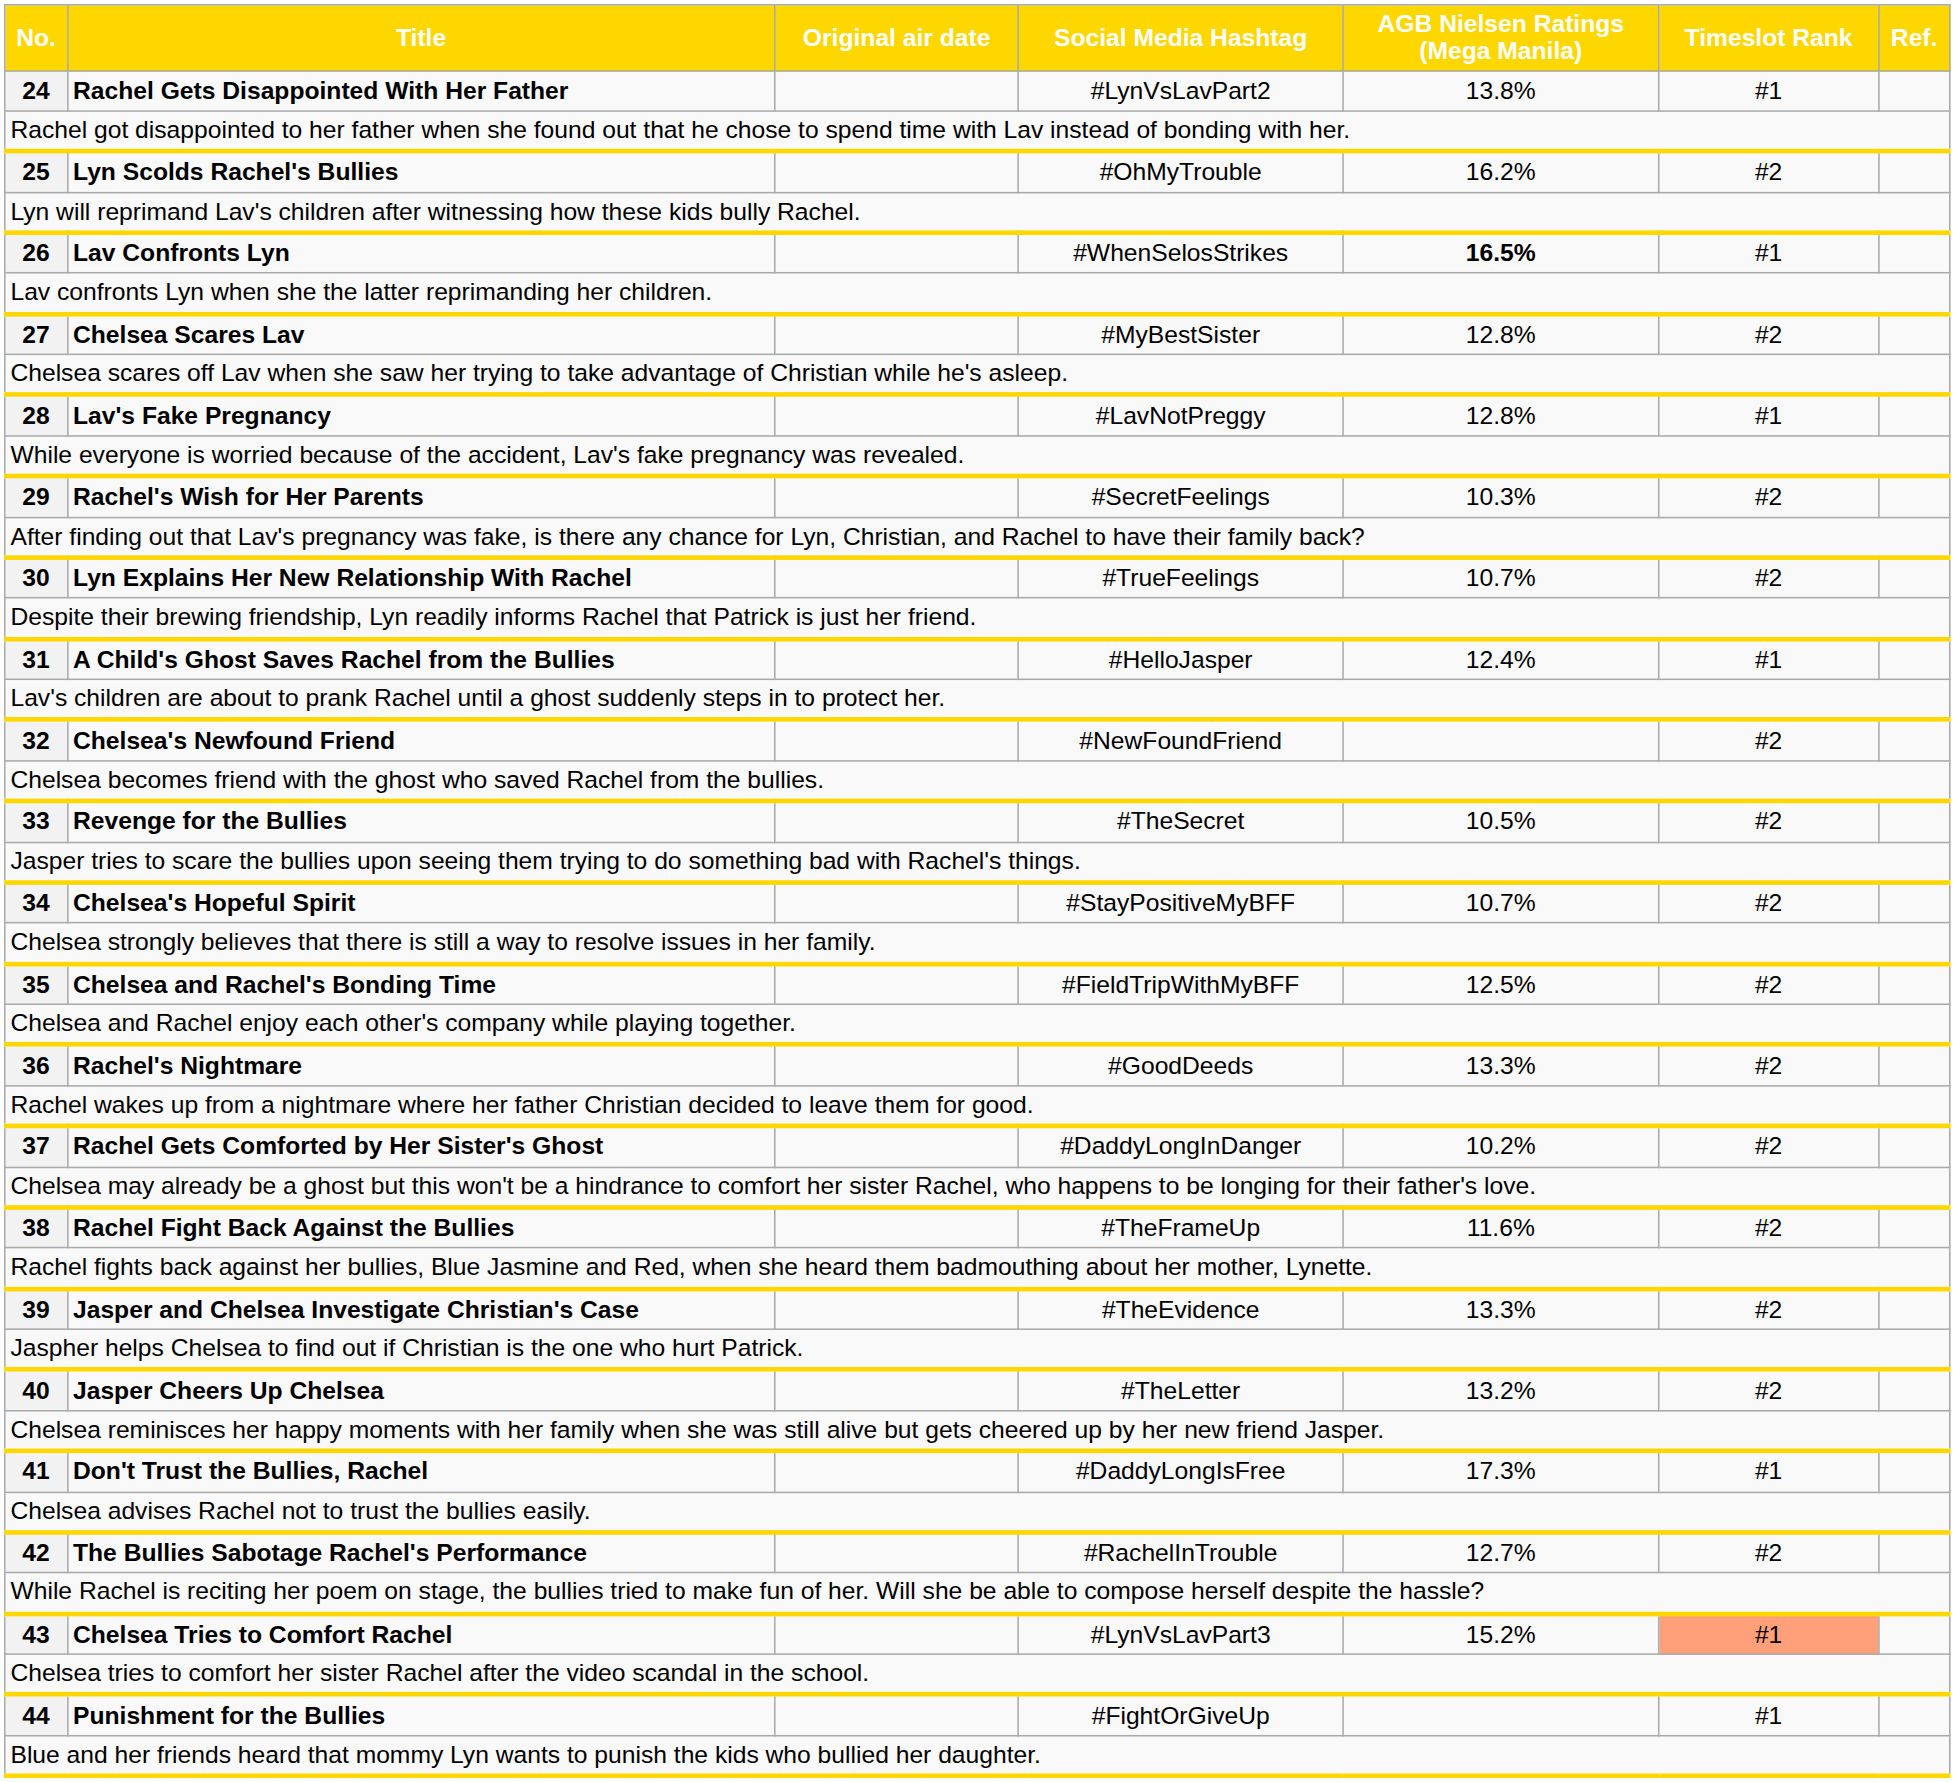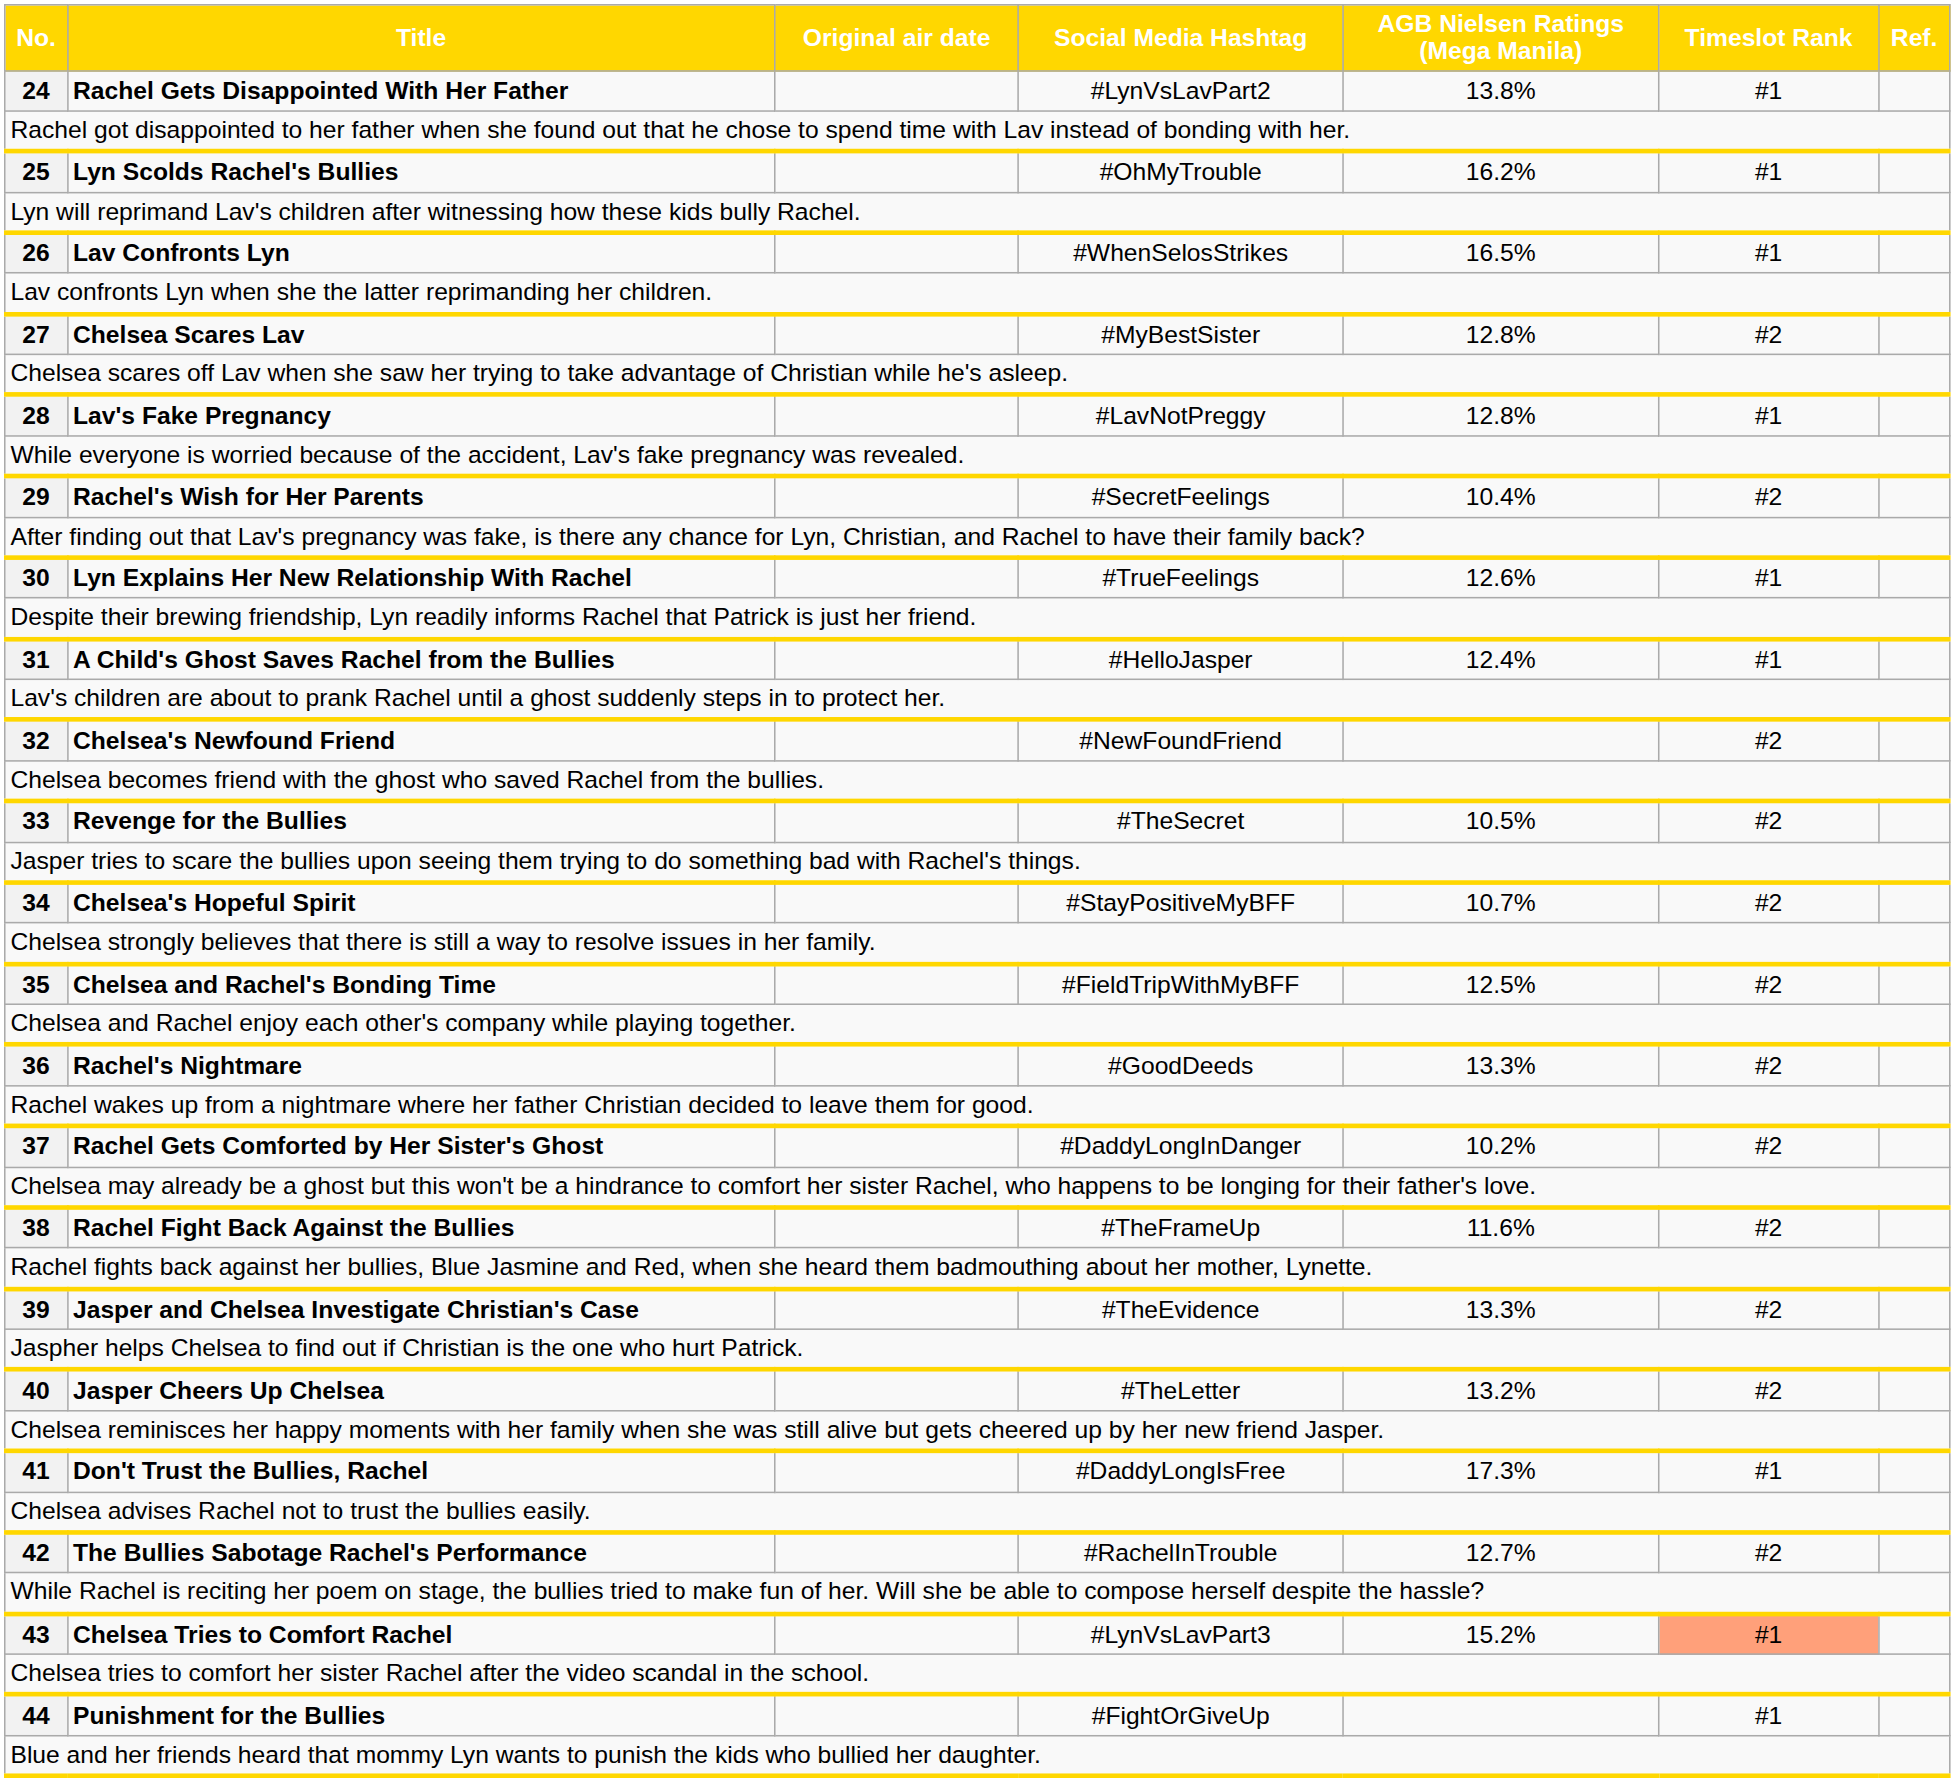 <table class="wikitable" style="text-align:center; font-size:100%; line-height:18px;" width="100%">
 <tr>
 <th style="background:#FFD700; color:#ffffff">No.</th>
 <th style="background:#FFD700; color:#ffffff">Title</th>
 <th style="background:#FFD700; color:#ffffff">Original air date</th>
 <th style="background:#FFD700; color:#ffffff">Social Media Hashtag</th>
 <th style="background:#FFD700; color:#ffffff">AGB Nielsen Ratings<br>(Mega Manila)</th>
 <th style="background:#FFD700; color:#ffffff">Timeslot Rank</th>
 <th style="background:#FFD700; color:#ffffff">Ref.</th>
 </tr>
 <tr>
 <th>24</th>
 <td align="left"><strong>Rachel Gets Disappointed With Her Father</strong></td>
 <td></td>
 <td>#LynVsLavPart2</td>
 <td>13.8%</td>
 <td>#1</td>
 <td></td>
 </tr>
 <tr>
 <td colspan = "7" style="text-align: left; border-bottom: 3px solid #FFD700;">Rachel got disappointed to her father when she found out that he chose to spend time with Lav instead of bonding with her.</td>
 </tr>
 <tr>
 <th>25</th>
 <td align="left"><strong>Lyn Scolds Rachel's Bullies</strong></td>
 <td></td>
 <td>#OhMyTrouble</td>
 <td>16.2%</td>
-<td>#2</td>
+<td>#1</td>
 <td></td>
 </tr>
 <tr>
 <td colspan = "7" style="text-align: left; border-bottom: 3px solid #FFD700;">Lyn will reprimand Lav's children after witnessing how these kids bully Rachel.</td>
 </tr>
 <tr>
 <th>26</th>
 <td align="left"><strong>Lav Confronts Lyn</strong></td>
 <td></td>
 <td>#WhenSelosStrikes</td>
-<td><strong>16.5%</strong></td>
+<td>16.5%</td>
 <td>#1</td>
 <td></td>
 </tr>
 <tr>
 <td colspan = "7" style="text-align: left; border-bottom: 3px solid #FFD700;">Lav confronts Lyn when she the latter reprimanding her children.</td>
 </tr>
 <tr>
 <th>27</th>
 <td align="left"><strong>Chelsea Scares Lav</strong></td>
 <td></td>
 <td>#MyBestSister</td>
 <td>12.8%</td>
 <td>#2</td>
 <td></td>
 </tr>
 <tr>
 <td colspan = "7" style="text-align: left; border-bottom: 3px solid #FFD700;">Chelsea scares off Lav when she saw her trying to take advantage of Christian while he's asleep.</td>
 </tr>
 <tr>
 <th>28</th>
 <td align="left"><strong>Lav's Fake Pregnancy</strong></td>
 <td></td>
 <td>#LavNotPreggy</td>
 <td>12.8%</td>
 <td>#1</td>
 <td></td>
 </tr>
 <tr>
 <td colspan = "7" style="text-align: left; border-bottom: 3px solid #FFD700;">While everyone is worried because of the accident, Lav's fake pregnancy was revealed.</td>
 </tr>
 <tr>
 <th>29</th>
 <td align="left"><strong>Rachel's Wish for Her Parents</strong></td>
 <td></td>
 <td>#SecretFeelings</td>
-<td>10.3%</td>
+<td>10.4%</td>
 <td>#2</td>
 <td></td>
 </tr>
 <tr>
 <td colspan = "7" style="text-align: left; border-bottom: 3px solid #FFD700;">After finding out that Lav's pregnancy was fake, is there any chance for Lyn, Christian, and Rachel to have their family back?</td>
 </tr>
 <tr>
 <th>30</th>
 <td align="left"><strong>Lyn Explains Her New Relationship With Rachel</strong></td>
 <td></td>
 <td>#TrueFeelings</td>
-<td>10.7%</td>
-<td>#2</td>
+<td>12.6%</td>
+<td>#1</td>
 <td></td>
 </tr>
 <tr>
 <td colspan = "7" style="text-align: left; border-bottom: 3px solid #FFD700;">Despite their brewing friendship, Lyn readily informs Rachel that Patrick is just her friend.</td>
 </tr>
 <tr>
 <th>31</th>
 <td align="left"><strong>A Child's Ghost Saves Rachel from the Bullies</strong></td>
 <td></td>
 <td>#HelloJasper</td>
 <td>12.4%</td>
 <td>#1</td>
 <td></td>
 </tr>
 <tr>
 <td colspan = "7" style="text-align: left; border-bottom: 3px solid #FFD700;">Lav's children are about to prank Rachel until a ghost suddenly steps in to protect her.</td>
 </tr>
 <tr>
 <th>32</th>
 <td align="left"><strong>Chelsea's Newfound Friend</strong></td>
 <td></td>
 <td>#NewFoundFriend</td>
 <td></td>
 <td>#2</td>
 <td></td>
 </tr>
 <tr>
 <td colspan = "7" style="text-align: left; border-bottom: 3px solid #FFD700;">Chelsea becomes friend with the ghost who saved Rachel from the bullies.</td>
 </tr>
 <tr>
 <th>33</th>
 <td align="left"><strong>Revenge for the Bullies</strong></td>
 <td></td>
 <td>#TheSecret</td>
 <td>10.5%</td>
 <td>#2</td>
 <td></td>
 </tr>
 <tr>
 <td colspan = "7" style="text-align: left; border-bottom: 3px solid #FFD700;">Jasper tries to scare the bullies upon seeing them trying to do something bad with Rachel's things.</td>
 </tr>
 <tr>
 <th>34</th>
 <td align="left"><strong>Chelsea's Hopeful Spirit</strong></td>
 <td></td>
 <td>#StayPositiveMyBFF</td>
 <td>10.7%</td>
 <td>#2</td>
 <td></td>
 </tr>
 <tr>
 <td colspan = "7" style="text-align: left; border-bottom: 3px solid #FFD700;">Chelsea strongly believes that there is still a way to resolve issues in her family.</td>
 </tr>
 <tr>
 <th>35</th>
 <td align="left"><strong>Chelsea and Rachel's Bonding Time</strong></td>
 <td></td>
 <td>#FieldTripWithMyBFF</td>
 <td>12.5%</td>
 <td>#2</td>
 <td></td>
 </tr>
 <tr>
 <td colspan = "7" style="text-align: left; border-bottom: 3px solid #FFD700;">Chelsea and Rachel enjoy each other's company while playing together.</td>
 </tr>
 <tr>
 <th>36</th>
 <td align="left"><strong>Rachel's Nightmare</strong></td>
 <td></td>
 <td>#GoodDeeds</td>
 <td>13.3%</td>
 <td>#2</td>
 <td></td>
 </tr>
 <tr>
 <td colspan = "7" style="text-align: left; border-bottom: 3px solid #FFD700;">Rachel wakes up from a nightmare where her father Christian decided to leave them for good.</td>
 </tr>
 <tr>
 <th>37</th>
 <td align="left"><strong>Rachel Gets Comforted by Her Sister's Ghost</strong></td>
 <td></td>
 <td>#DaddyLongInDanger</td>
 <td>10.2%</td>
 <td>#2</td>
 <td></td>
 </tr>
 <tr>
 <td colspan = "7" style="text-align: left; border-bottom: 3px solid #FFD700;">Chelsea may already be a ghost but this won't be a hindrance to comfort her sister Rachel, who happens to be longing for their father's love.</td>
 </tr>
 <tr>
 <th>38</th>
 <td align="left"><strong>Rachel Fight Back Against the Bullies</strong></td>
 <td></td>
 <td>#TheFrameUp</td>
 <td>11.6%</td>
 <td>#2</td>
 <td></td>
 </tr>
 <tr>
 <td colspan = "7" style="text-align: left; border-bottom: 3px solid #FFD700;">Rachel fights back against her bullies, Blue Jasmine and Red, when she heard them badmouthing about her mother, Lynette.</td>
 </tr>
 <tr>
 <th>39</th>
 <td align="left"><strong>Jasper and Chelsea Investigate Christian's Case</strong></td>
 <td></td>
 <td>#TheEvidence</td>
 <td>13.3%</td>
 <td>#2</td>
 <td></td>
 </tr>
 <tr>
 <td colspan = "7" style="text-align: left; border-bottom: 3px solid #FFD700;">Jaspher helps Chelsea to find out if Christian is the one who hurt Patrick.</td>
 </tr>
 <tr>
 <th>40</th>
 <td align="left"><strong>Jasper Cheers Up Chelsea</strong></td>
 <td></td>
 <td>#TheLetter</td>
 <td>13.2%</td>
 <td>#2</td>
 <td></td>
 </tr>
 <tr>
 <td colspan = "7" style="text-align: left; border-bottom: 3px solid #FFD700;">Chelsea reminisces her happy moments with her family when she was still alive but gets cheered up by her new friend Jasper.</td>
 </tr>
 <tr>
 <th>41</th>
 <td align="left"><strong>Don't Trust the Bullies, Rachel</strong></td>
 <td></td>
 <td>#DaddyLongIsFree</td>
 <td>17.3%</td>
 <td>#1</td>
 <td></td>
 </tr>
 <tr>
 <td colspan = "7" style="text-align: left; border-bottom: 3px solid #FFD700;">Chelsea advises Rachel not to trust the bullies easily.</td>
 </tr>
 <tr>
 <th>42</th>
 <td align="left"><strong>The Bullies Sabotage Rachel's Performance</strong></td>
 <td></td>
 <td>#RachelInTrouble</td>
 <td>12.7%</td>
 <td>#2</td>
 <td></td>
 </tr>
 <tr>
 <td colspan = "7" style="text-align: left; border-bottom: 3px solid #FFD700;">While Rachel is reciting her poem on stage, the bullies tried to make fun of her. Will she be able to compose herself despite the hassle?</td>
 </tr>
 <tr>
 <th>43</th>
 <td align="left"><strong>Chelsea Tries to Comfort Rachel</strong></td>
 <td></td>
 <td>#LynVsLavPart3</td>
 <td>15.2%</td>
 <td style="background: lightsalmon;">#1</td>
 <td></td>
 </tr>
 <tr>
 <td colspan = "7" style="text-align: left; border-bottom: 3px solid #FFD700;">Chelsea tries to comfort her sister Rachel after the video scandal in the school.</td>
 </tr>
 <tr>
 <th>44</th>
 <td align="left"><strong>Punishment for the Bullies</strong></td>
 <td></td>
 <td>#FightOrGiveUp</td>
 <td></td>
 <td>#1</td>
 <td></td>
 </tr>
 <tr>
 <td colspan = "7" style="text-align: left; border-bottom: 3px solid #FFD700;">Blue and her friends heard that mommy Lyn wants to punish the kids who bullied her daughter.</td>
 </tr>
 </table>
